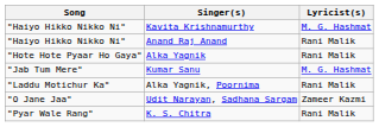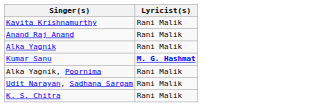 <table class="wikitable" style="font-size:95%;">
 <tr>
-<th>Song</th>
 <th>Singer(s)</th>
 <th>Lyricist(s)</th>
 </tr>
 <tr>
-<td>"Haiyo Hikko Nikko Ni"</td>
 <td><a href='#'>Kavita Krishnamurthy</a></td>
-<td><a href='#'>M. G. Hashmat</a></td>
+<td>Rani Malik</td>
 </tr>
 <tr>
-<td>"Haiyo Hikko Nikko Ni"</td>
 <td><a href='#'>Anand Raj Anand</a></td>
 <td>Rani Malik</td>
 </tr>
 <tr>
-<td>"Hote Hote Pyaar Ho Gaya"</td>
 <td><a href='#'>Alka Yagnik</a></td>
 <td>Rani Malik</td>
 </tr>
 <tr>
-<td>"Jab Tum Mere"</td>
 <td><a href='#'>Kumar Sanu</a></td>
-<td><a href='#'>M. G. Hashmat</a></td>
+<td><strong><a href='#'>M. G. Hashmat</a></strong></td>
 </tr>
 <tr>
-<td>"Laddu Motichur Ka"</td>
 <td>Alka Yagnik, <a href='#'>Poornima</a></td>
 <td>Rani Malik</td>
 </tr>
 <tr>
-<td>"O Jane Jaa"</td>
 <td><a href='#'>Udit Narayan</a>, <a href='#'>Sadhana Sargam</a></td>
-<td>Zameer Kazmi</td>
+<td>Rani Malik</td>
 </tr>
 <tr>
-<td>"Pyar Wale Rang"</td>
 <td><a href='#'>K. S. Chitra</a></td>
 <td>Rani Malik</td>
 </tr>
 </table>
